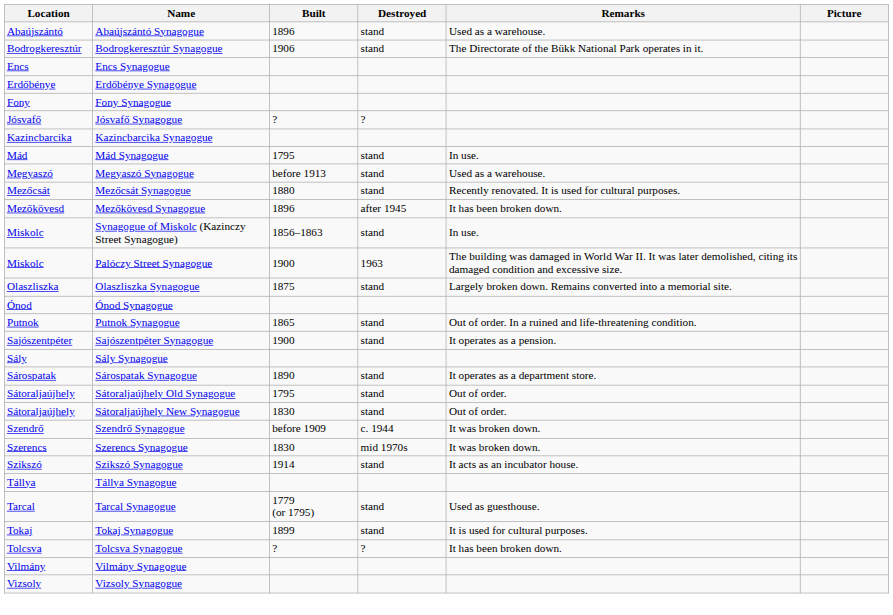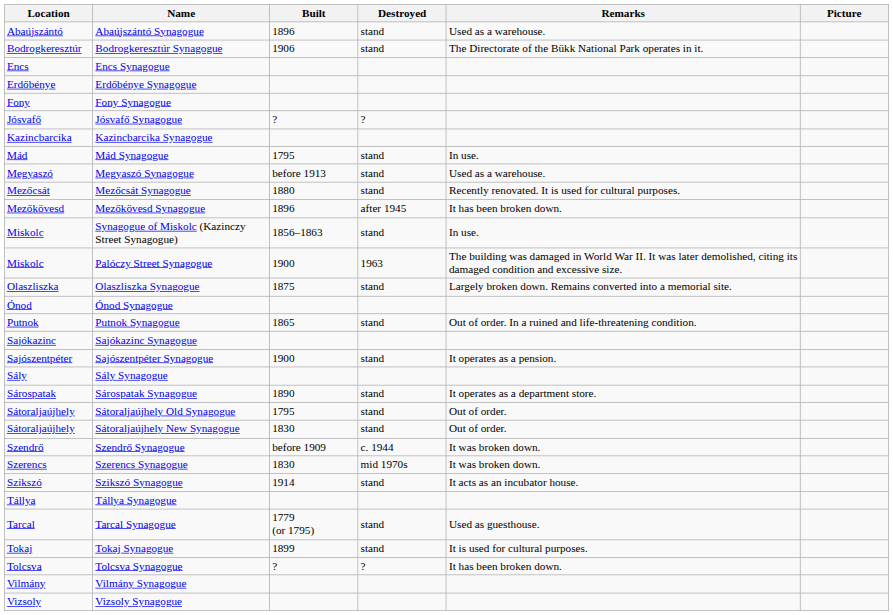 <table class="wikitable sortable" width="100%">
 <tr>
 <th width="10%">Location</th>
 <th width="20%">Name</th>
 <th width="10%">Built</th>
 <th width="10%">Destroyed</th>
 <th width="40%" class="unsortable">Remarks</th>
 <th width="10%" class="unsortable">Picture</th>
 </tr>
 <tr>
 <td><a href='#'>Abaújszántó</a></td>
 <td><a href='#'>Abaújszántó Synagogue</a></td>
 <td>1896</td>
 <td>stand</td>
 <td>Used as a warehouse.</td>
 <td></td>
 </tr>
 <tr>
 <td><a href='#'>Bodrogkeresztúr</a></td>
 <td><a href='#'>Bodrogkeresztúr Synagogue</a></td>
 <td>1906</td>
 <td>stand</td>
 <td>The Directorate of the Bükk National Park operates in it.</td>
 <td></td>
 </tr>
 <tr>
 <td><a href='#'>Encs</a></td>
 <td><a href='#'>Encs Synagogue</a></td>
 <td></td>
 <td></td>
 <td></td>
 <td></td>
 </tr>
 <tr>
 <td><a href='#'>Erdőbénye</a></td>
 <td><a href='#'>Erdőbénye Synagogue</a></td>
 <td></td>
 <td></td>
 <td></td>
 <td></td>
 </tr>
 <tr>
 <td><a href='#'>Fony</a></td>
 <td><a href='#'>Fony Synagogue</a></td>
 <td></td>
 <td></td>
 <td></td>
 <td></td>
 </tr>
 <tr>
 <td><a href='#'>Jósvafő</a></td>
 <td><a href='#'>Jósvafő Synagogue</a></td>
 <td>?</td>
 <td>?</td>
 <td></td>
 <td></td>
 </tr>
 <tr>
 <td><a href='#'>Kazincbarcika</a></td>
 <td><a href='#'>Kazincbarcika Synagogue</a></td>
 <td></td>
 <td></td>
 <td></td>
 <td></td>
 </tr>
 <tr>
 <td><a href='#'>Mád</a></td>
 <td><a href='#'>Mád Synagogue</a></td>
 <td>1795</td>
 <td>stand</td>
 <td>In use.</td>
 <td></td>
 </tr>
 <tr>
 <td><a href='#'>Megyaszó</a></td>
 <td><a href='#'>Megyaszó Synagogue</a></td>
 <td>before 1913</td>
 <td>stand</td>
 <td>Used as a warehouse.</td>
 <td></td>
 </tr>
 <tr>
 <td><a href='#'>Mezőcsát</a></td>
 <td><a href='#'>Mezőcsát Synagogue</a></td>
 <td>1880</td>
 <td>stand</td>
 <td>Recently renovated. It is used for cultural purposes.</td>
 <td></td>
 </tr>
 <tr>
 <td><a href='#'>Mezőkövesd</a></td>
 <td><a href='#'>Mezőkövesd Synagogue</a></td>
 <td>1896</td>
 <td>after 1945</td>
 <td>It has been broken down.</td>
 <td></td>
 </tr>
 <tr>
 <td><a href='#'>Miskolc</a></td>
 <td><a href='#'>Synagogue of Miskolc</a> (Kazinczy Street Synagogue)</td>
 <td>1856–1863</td>
 <td>stand</td>
 <td>In use.</td>
 <td></td>
 </tr>
 <tr>
 <td><a href='#'>Miskolc</a></td>
 <td><a href='#'>Palóczy Street Synagogue</a></td>
 <td>1900</td>
 <td>1963</td>
 <td>The building was damaged in World War II. It was later demolished, citing its damaged condition and excessive size.</td>
 <td></td>
 </tr>
 <tr>
 <td><a href='#'>Olaszliszka</a></td>
 <td><a href='#'>Olaszliszka Synagogue</a></td>
 <td>1875</td>
 <td>stand</td>
 <td>Largely broken down. Remains converted into a memorial site.</td>
 <td></td>
 </tr>
 <tr>
 <td><a href='#'>Ónod</a></td>
 <td><a href='#'>Ónod Synagogue</a></td>
 <td></td>
 <td></td>
 <td></td>
 <td></td>
 </tr>
 <tr>
 <td><a href='#'>Putnok</a></td>
 <td><a href='#'>Putnok Synagogue</a></td>
 <td>1865</td>
 <td>stand</td>
 <td>Out of order. In a ruined and life-threatening condition.</td>
 <td></td>
 </tr>
 <tr>
+<td><a href='#'>Sajókazinc</a></td>
+<td><a href='#'>Sajókazinc Synagogue</a></td>
+<td></td>
+<td></td>
+<td></td>
+<td></td>
+</tr>
+<tr>
 <td><a href='#'>Sajószentpéter</a></td>
 <td><a href='#'>Sajószentpéter Synagogue</a></td>
 <td>1900</td>
 <td>stand</td>
 <td>It operates as a pension.</td>
 <td></td>
 </tr>
 <tr>
 <td><a href='#'>Sály</a></td>
 <td><a href='#'>Sály Synagogue</a></td>
 <td></td>
 <td></td>
 <td></td>
 <td></td>
 </tr>
 <tr>
 <td><a href='#'>Sárospatak</a></td>
 <td><a href='#'>Sárospatak Synagogue</a></td>
 <td>1890</td>
 <td>stand</td>
 <td>It operates as a department store.</td>
 <td></td>
 </tr>
 <tr>
 <td><a href='#'>Sátoraljaújhely</a></td>
 <td><a href='#'>Sátoraljaújhely Old Synagogue</a></td>
 <td>1795</td>
 <td>stand</td>
 <td>Out of order.</td>
 <td></td>
 </tr>
 <tr>
 <td><a href='#'>Sátoraljaújhely</a></td>
 <td><a href='#'>Sátoraljaújhely New Synagogue</a></td>
 <td>1830</td>
 <td>stand</td>
 <td>Out of order.</td>
 <td></td>
 </tr>
 <tr>
 <td><a href='#'>Szendrő</a></td>
 <td><a href='#'>Szendrő Synagogue</a></td>
 <td>before 1909</td>
 <td>c. 1944</td>
 <td>It was broken down.</td>
 <td></td>
 </tr>
 <tr>
 <td><a href='#'>Szerencs</a></td>
 <td><a href='#'>Szerencs Synagogue</a></td>
 <td>1830</td>
 <td>mid 1970s</td>
 <td>It was broken down.</td>
 <td></td>
 </tr>
 <tr>
 <td><a href='#'>Szikszó</a></td>
 <td><a href='#'>Szikszó Synagogue</a></td>
 <td>1914</td>
 <td>stand</td>
 <td>It acts as an incubator house.</td>
 <td></td>
 </tr>
 <tr>
 <td><a href='#'>Tállya</a></td>
 <td><a href='#'>Tállya Synagogue</a></td>
 <td></td>
 <td></td>
 <td></td>
 <td></td>
 </tr>
 <tr>
 <td><a href='#'>Tarcal</a></td>
 <td><a href='#'>Tarcal Synagogue</a></td>
 <td>1779<br>(or 1795)</td>
 <td>stand</td>
 <td>Used as guesthouse.</td>
 <td></td>
 </tr>
 <tr>
 <td><a href='#'>Tokaj</a></td>
 <td><a href='#'>Tokaj Synagogue</a></td>
 <td>1899</td>
 <td>stand</td>
 <td>It is used for cultural purposes.</td>
 <td></td>
 </tr>
 <tr>
 <td><a href='#'>Tolcsva</a></td>
 <td><a href='#'>Tolcsva Synagogue</a></td>
 <td>?</td>
 <td>?</td>
 <td>It has been broken down.</td>
 <td></td>
 </tr>
 <tr>
 <td><a href='#'>Vilmány</a></td>
 <td><a href='#'>Vilmány Synagogue</a></td>
 <td></td>
 <td></td>
 <td></td>
 <td></td>
 </tr>
 <tr>
 <td><a href='#'>Vizsoly</a></td>
 <td><a href='#'>Vizsoly Synagogue</a></td>
 <td></td>
 <td></td>
 <td></td>
 <td></td>
 </tr>
 </table>
